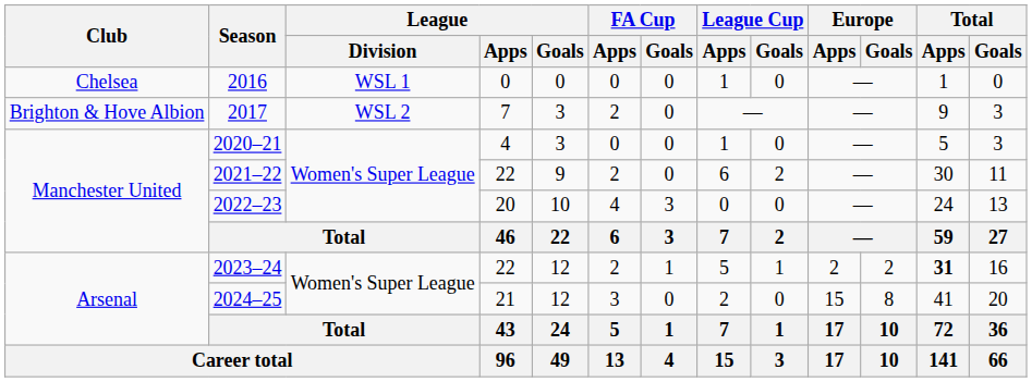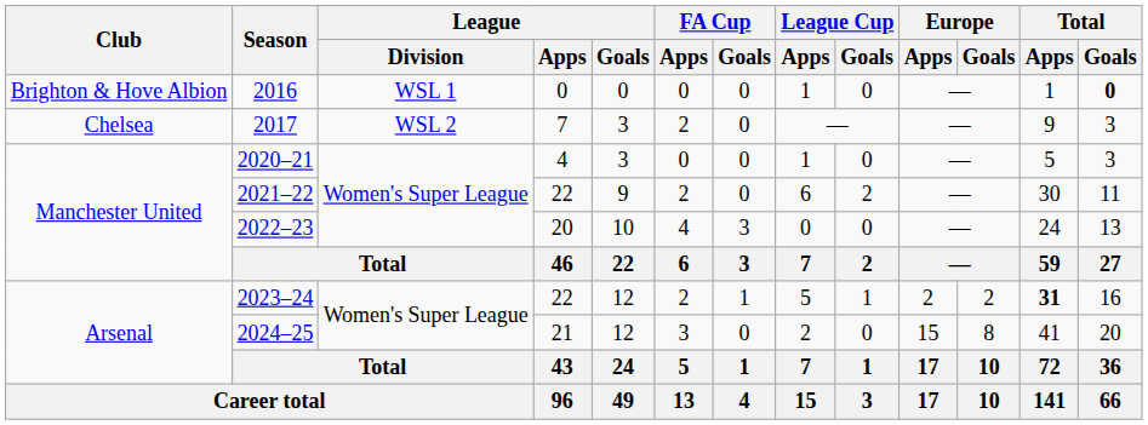 <table class="wikitable" style="text-align:center">
 <tr>
 <th rowspan="2">Club</th>
 <th rowspan="2">Season</th>
 <th colspan="3">League</th>
 <th colspan="2"><a href='#'>FA Cup</a></th>
 <th colspan="2"><a href='#'>League Cup</a></th>
 <th colspan="2">Europe</th>
 <th colspan="2">Total</th>
 </tr>
 <tr>
 <th>Division</th>
 <th>Apps</th>
 <th>Goals</th>
 <th>Apps</th>
 <th>Goals</th>
 <th>Apps</th>
 <th>Goals</th>
 <th>Apps</th>
 <th>Goals</th>
 <th>Apps</th>
 <th>Goals</th>
 </tr>
 <tr>
-<td><a href='#'>Chelsea</a></td>
+<td><a href='#'>Brighton & Hove Albion</a></td>
 <td><a href='#'>2016</a></td>
 <td><a href='#'>WSL 1</a></td>
 <td>0</td>
 <td>0</td>
 <td>0</td>
 <td>0</td>
 <td>1</td>
 <td>0</td>
 <td colspan="2">—</td>
 <td>1</td>
-<td>0</td>
+<td><strong>0</strong></td>
 </tr>
 <tr>
-<td><a href='#'>Brighton & Hove Albion</a></td>
+<td><a href='#'>Chelsea</a></td>
 <td><a href='#'>2017</a></td>
 <td><a href='#'>WSL 2</a></td>
 <td>7</td>
 <td>3</td>
 <td>2</td>
 <td>0</td>
 <td colspan="2">—</td>
 <td colspan="2">—</td>
 <td>9</td>
 <td>3</td>
 </tr>
 <tr>
 <td rowspan="4"><a href='#'>Manchester United</a></td>
 <td><a href='#'>2020–21</a></td>
 <td rowspan="3"><a href='#'>Women's Super League</a></td>
 <td>4</td>
 <td>3</td>
 <td>0</td>
 <td>0</td>
 <td>1</td>
 <td>0</td>
 <td colspan="2">—</td>
 <td>5</td>
 <td>3</td>
 </tr>
 <tr>
 <td><a href='#'>2021–22</a></td>
 <td>22</td>
 <td>9</td>
 <td>2</td>
 <td>0</td>
 <td>6</td>
 <td>2</td>
 <td colspan="2">—</td>
 <td>30</td>
 <td>11</td>
 </tr>
 <tr>
 <td><a href='#'>2022–23</a></td>
 <td>20</td>
 <td>10</td>
 <td>4</td>
 <td>3</td>
 <td>0</td>
 <td>0</td>
 <td colspan="2">—</td>
 <td>24</td>
 <td>13</td>
 </tr>
 <tr>
 <th colspan="2">Total</th>
 <th>46</th>
 <th>22</th>
 <th>6</th>
 <th>3</th>
 <th>7</th>
 <th>2</th>
 <th colspan="2">—</th>
 <th>59</th>
 <th>27</th>
 </tr>
 <tr>
 <td rowspan="3"><a href='#'>Arsenal</a></td>
 <td><a href='#'>2023–24</a></td>
 <td rowspan="2">Women's Super League</td>
 <td>22</td>
 <td>12</td>
 <td>2</td>
 <td>1</td>
 <td>5</td>
 <td>1</td>
 <td>2</td>
 <td>2</td>
 <td><strong>31</strong></td>
 <td>16</td>
 </tr>
 <tr>
 <td><a href='#'>2024–25</a></td>
 <td>21</td>
 <td>12</td>
 <td>3</td>
 <td>0</td>
 <td>2</td>
 <td>0</td>
 <td>15</td>
 <td>8</td>
 <td>41</td>
 <td>20</td>
 </tr>
 <tr>
 <th colspan="2">Total</th>
 <th>43</th>
 <th>24</th>
 <th>5</th>
 <th>1</th>
 <th>7</th>
 <th>1</th>
 <th>17</th>
 <th>10</th>
 <th>72</th>
 <th>36</th>
 </tr>
 <tr>
 <th colspan="3">Career total</th>
 <th>96</th>
 <th>49</th>
 <th>13</th>
 <th>4</th>
 <th>15</th>
 <th>3</th>
 <th>17</th>
 <th>10</th>
 <th>141</th>
 <th>66</th>
 </tr>
 </table>
